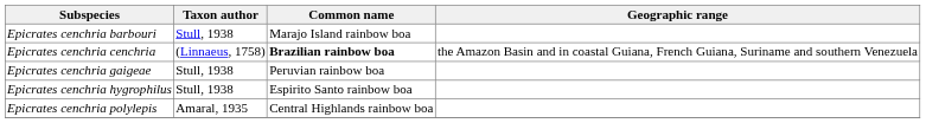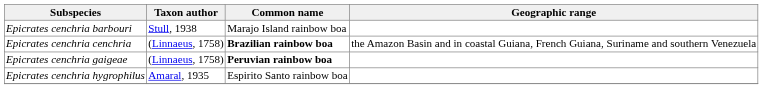 <table cellspacing=0 cellpadding=2 border=1 style="border-collapse: collapse;">
 <tr>
 <th bgcolor="#f0f0f0">Subspecies</th>
 <th bgcolor="#f0f0f0">Taxon author</th>
 <th bgcolor="#f0f0f0">Common name</th>
 <th bgcolor="#f0f0f0">Geographic range</th>
 </tr>
 <tr>
 <td><em>Epicrates cenchria barbouri</em></td>
 <td><a href='#'>Stull</a>, 1938</td>
 <td>Marajo Island rainbow boa</td>
 <td></td>
 </tr>
 <tr>
 <td><em>Epicrates cenchria cenchria</em></td>
 <td>(<a href='#'>Linnaeus</a>, 1758)</td>
 <td><strong>Brazilian rainbow boa</strong></td>
 <td>the Amazon Basin and in coastal Guiana, French Guiana, Suriname and southern Venezuela</td>
 </tr>
 <tr>
 <td><em>Epicrates cenchria gaigeae</em></td>
-<td>Stull, 1938</td>
-<td>Peruvian rainbow boa</td>
+<td>(<a href='#'>Linnaeus</a>, 1758)</td>
+<td><strong>Peruvian rainbow boa</strong></td>
 <td></td>
 </tr>
 <tr>
 <td><em>Epicrates cenchria hygrophilus</em></td>
-<td>Stull, 1938</td>
+<td><a href='#'>Amaral</a>, 1935</td>
 <td>Espirito Santo rainbow boa</td>
-<td></td>
-</tr>
-<tr>
-<td><em>Epicrates cenchria polylepis</em></td>
-<td>Amaral, 1935</td>
-<td>Central Highlands rainbow boa</td>
 <td></td>
 </tr>
 <tr>
 </tr>
 </table>
